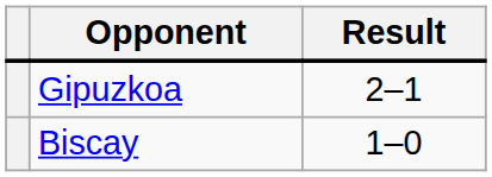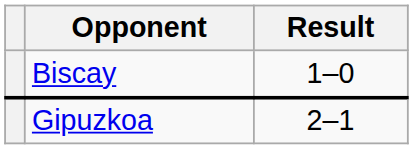 <table class="wikitable plainrowheaders" style="text-align:center;margin-left:1em;float:right;clear:right;min-width:226px">
 <tr>
 <th scope="col"></th>
 <th scope="col">Opponent</th>
 <th scope="col">Result</th>
 </tr>
+<tr>
+<th scope="row" style="text-align:center"></th>
+<td align="left"><a href='#'>Biscay</a></td>
+<td>1–0</td>
+</tr>
 <tr style="border-top:2px solid black">
 <th scope="row" style="text-align:center"></th>
 <td align="left"><a href='#'>Gipuzkoa</a></td>
 <td>2–1</td>
 </tr>
-<tr>
-<th scope="row" style="text-align:center"></th>
-<td align="left"><a href='#'>Biscay</a></td>
-<td>1–0</td>
-</tr>
 </table>
